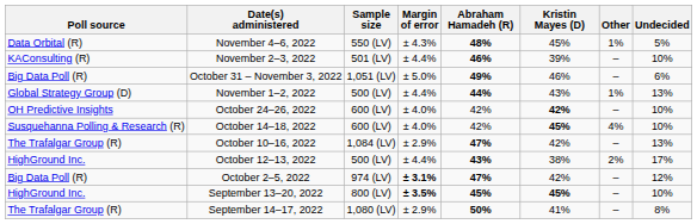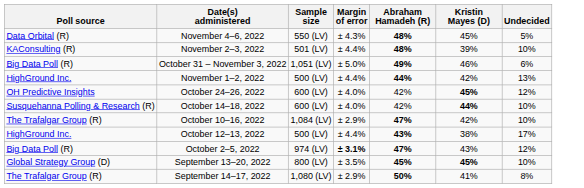 <table class="wikitable" style="font-size:90%;text-align:center;">
 <tr style="vertical-align:bottom">
 <th>Poll source</th>
 <th>Date(s)<br>administered</th>
 <th>Sample<br>size</th>
 <th>Margin<br>of error</th>
 <th style="width:100px;">Abraham<br>Hamadeh (R)</th>
 <th style="width:100px;">Kristin<br>Mayes (D)</th>
-<th>Other</th>
 <th>Undecided</th>
 </tr>
 <tr>
 <td style="text-align:left;"><a href='#'>Data Orbital</a> (R)</td>
 <td>November 4–6, 2022</td>
 <td>550 (LV)</td>
 <td>± 4.3%</td>
 <td><strong>48%</strong></td>
 <td>45%</td>
-<td>1%</td>
 <td>5%</td>
 </tr>
 <tr>
 <td style="text-align:left;"><a href='#'>KAConsulting</a> (R)</td>
 <td>November 2–3, 2022</td>
 <td>501 (LV)</td>
 <td>± 4.4%</td>
-<td><strong>46%</strong></td>
+<td><strong>48%</strong></td>
 <td>39%</td>
-<td>–</td>
 <td>10%</td>
 </tr>
 <tr>
 <td style="text-align:left;"><a href='#'>Big Data Poll</a> (R)</td>
 <td>October 31 – November 3, 2022</td>
 <td>1,051 (LV)</td>
 <td>± 5.0%</td>
 <td><strong>49%</strong></td>
 <td>46%</td>
-<td>–</td>
 <td>6%</td>
 </tr>
 <tr>
-<td style="text-align:left;"><a href='#'>Global Strategy Group</a> (D)</td>
+<td style="text-align:left;"><a href='#'>HighGround Inc.</a></td>
 <td>November 1–2, 2022</td>
 <td>500 (LV)</td>
 <td>± 4.4%</td>
 <td><strong>44%</strong></td>
-<td>43%</td>
-<td>1%</td>
+<td>42%</td>
 <td>13%</td>
 </tr>
 <tr>
 <td style="text-align:left;"><a href='#'>OH Predictive Insights</a></td>
 <td>October 24–26, 2022</td>
 <td>600 (LV)</td>
 <td>± 4.0%</td>
 <td>42%</td>
-<td><strong>42%</strong></td>
-<td>–</td>
-<td>10%</td>
+<td><strong>45%</strong></td>
+<td>12%</td>
 </tr>
 <tr>
 <td style="text-align:left;"><a href='#'>Susquehanna Polling & Research</a> (R)</td>
 <td>October 14–18, 2022</td>
 <td>600 (LV)</td>
 <td>± 4.0%</td>
 <td>42%</td>
-<td><strong>45%</strong></td>
-<td>4%</td>
+<td><strong>44%</strong></td>
 <td>10%</td>
 </tr>
 <tr>
 <td style="text-align:left;"><a href='#'>The Trafalgar Group</a> (R)</td>
 <td>October 10–16, 2022</td>
 <td>1,084 (LV)</td>
 <td>± 2.9%</td>
 <td><strong>47%</strong></td>
 <td>42%</td>
-<td>–</td>
-<td>13%</td>
+<td>10%</td>
 </tr>
 <tr>
 <td style="text-align:left;"><a href='#'>HighGround Inc.</a></td>
 <td>October 12–13, 2022</td>
 <td>500 (LV)</td>
 <td>± 4.4%</td>
 <td><strong>43%</strong></td>
 <td>38%</td>
-<td>2%</td>
 <td>17%</td>
 </tr>
 <tr>
 <td style="text-align:left;"><a href='#'>Big Data Poll</a> (R)</td>
 <td>October 2–5, 2022</td>
 <td>974 (LV)</td>
 <td><strong>± 3.1%</strong></td>
 <td><strong>47%</strong></td>
-<td>42%</td>
-<td>–</td>
+<td>43%</td>
 <td>12%</td>
 </tr>
 <tr>
-<td style="text-align:left;"><a href='#'>HighGround Inc.</a></td>
+<td style="text-align:left;"><a href='#'>Global Strategy Group</a> (D)</td>
 <td>September 13–20, 2022</td>
 <td>800 (LV)</td>
-<td><strong>± 3.5%</strong></td>
+<td>± 3.5%</td>
 <td><strong>45%</strong></td>
 <td><strong>45%</strong></td>
-<td>–</td>
 <td>10%</td>
 </tr>
 <tr>
 <td style="text-align:left;"><a href='#'>The Trafalgar Group</a> (R)</td>
 <td>September 14–17, 2022</td>
 <td>1,080 (LV)</td>
 <td>± 2.9%</td>
 <td><strong>50%</strong></td>
 <td>41%</td>
-<td>–</td>
 <td>8%</td>
 </tr>
 </table>
